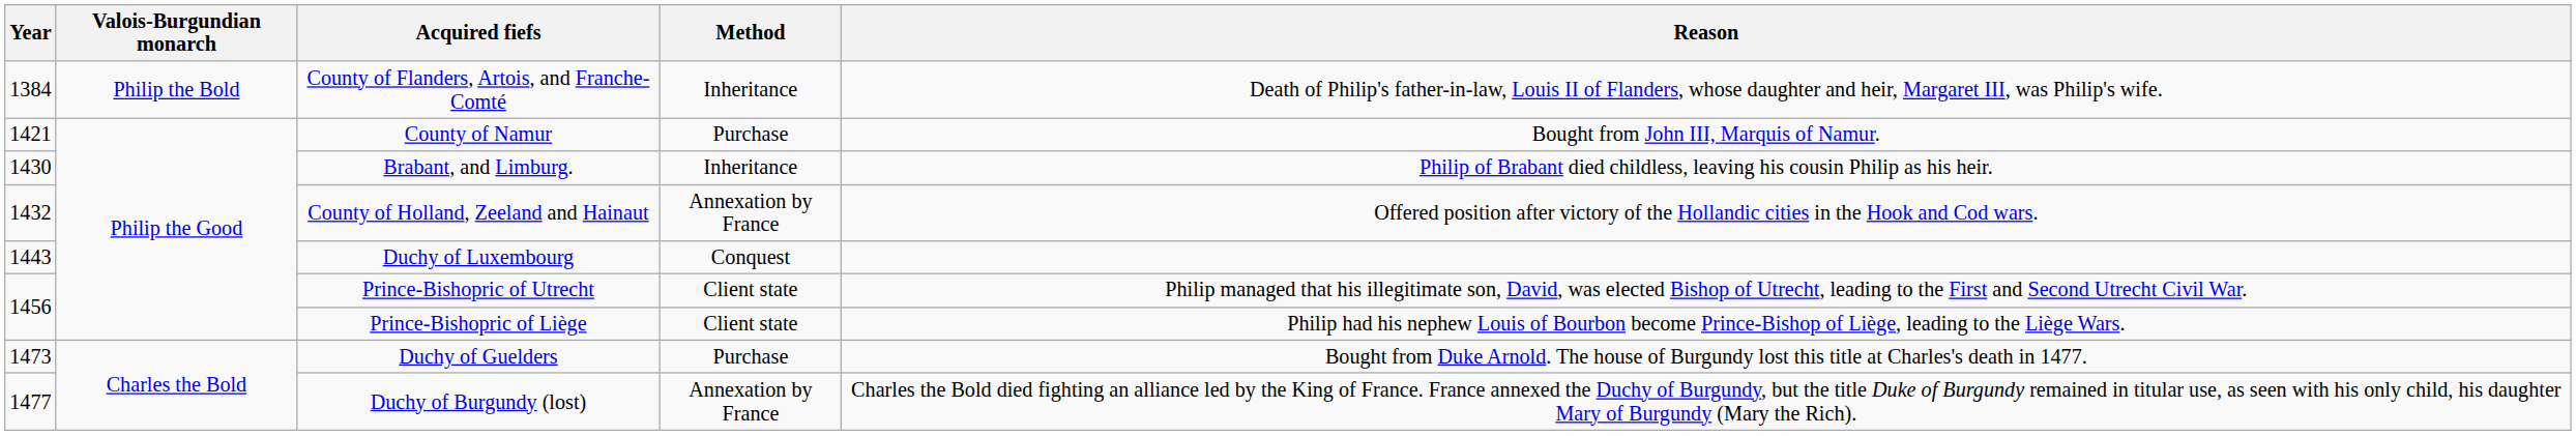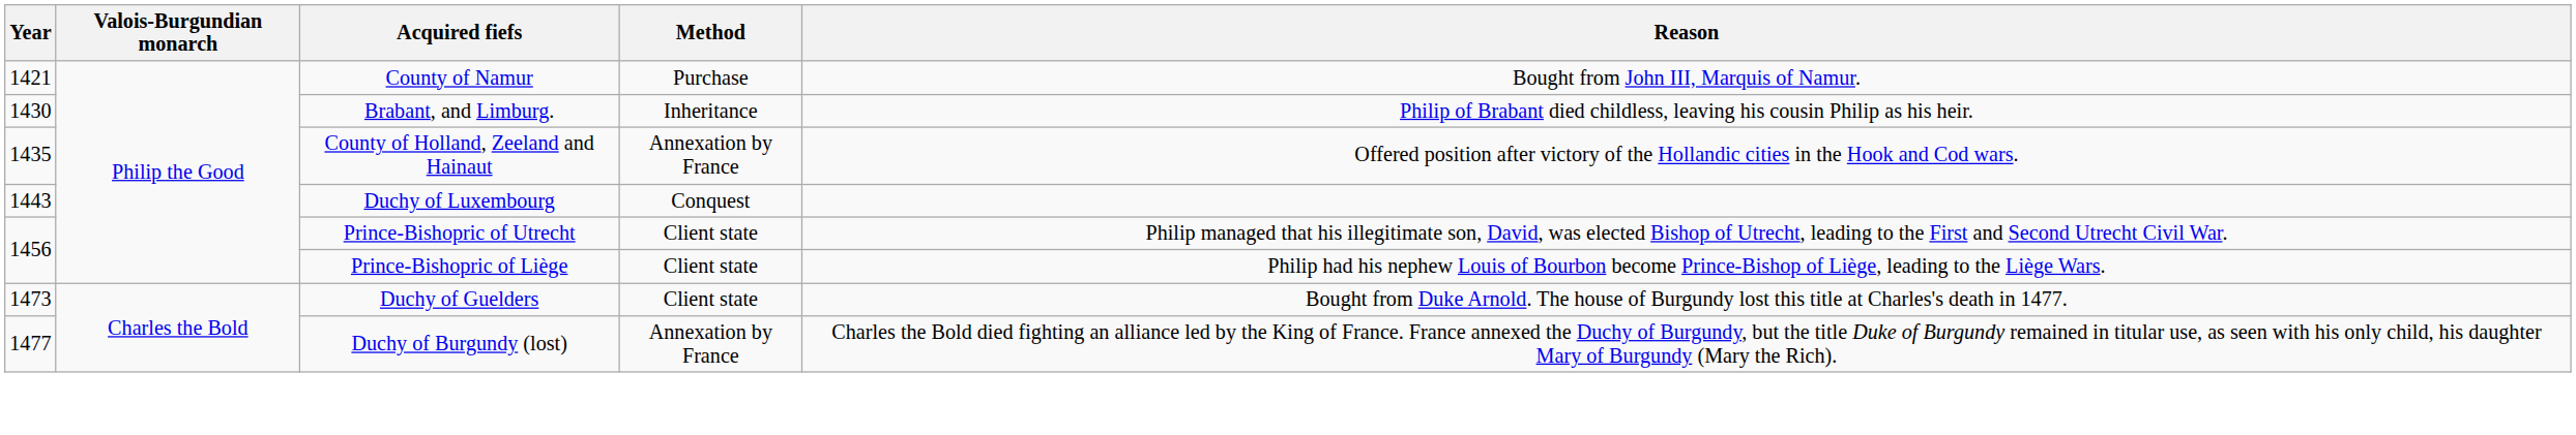 <table class="wikitable" style="text-align:center">
 <tr>
 <th>Year</th>
 <th>Valois-Burgundian monarch</th>
 <th>Acquired fiefs</th>
 <th>Method</th>
 <th>Reason</th>
-</tr>
-<tr>
-<td>1384</td>
-<td><a href='#'>Philip the Bold</a></td>
-<td><a href='#'>County of Flanders</a>, <a href='#'>Artois</a>, and <a href='#'>Franche-Comté</a></td>
-<td>Inheritance</td>
-<td>Death of Philip's father-in-law, <a href='#'>Louis II of Flanders</a>, whose daughter and heir, <a href='#'>Margaret III</a>, was Philip's wife.</td>
 </tr>
 <tr>
 <td>1421</td>
 <td rowspan=6><a href='#'>Philip the Good</a></td>
 <td><a href='#'>County of Namur</a></td>
 <td>Purchase</td>
 <td>Bought from <a href='#'>John III, Marquis of Namur</a>.</td>
 </tr>
 <tr>
 <td>1430</td>
 <td><a href='#'>Brabant</a>, and <a href='#'>Limburg</a>.</td>
 <td>Inheritance</td>
 <td><a href='#'>Philip of Brabant</a> died childless, leaving his cousin Philip as his heir.</td>
 </tr>
 <tr>
-<td>1432</td>
+<td>1435</td>
 <td><a href='#'>County of Holland</a>, <a href='#'>Zeeland</a> and <a href='#'>Hainaut</a></td>
 <td>Annexation by France</td>
 <td>Offered position after victory of the <a href='#'>Hollandic cities</a> in the <a href='#'>Hook and Cod wars</a>.</td>
 </tr>
 <tr>
 <td>1443</td>
 <td><a href='#'>Duchy of Luxembourg</a></td>
 <td>Conquest</td>
 <td></td>
 </tr>
 <tr>
 <td rowspan=2>1456</td>
 <td><a href='#'>Prince-Bishopric of Utrecht</a></td>
 <td>Client state</td>
 <td>Philip managed that his illegitimate son, <a href='#'>David</a>, was elected <a href='#'>Bishop of Utrecht</a>, leading to the <a href='#'>First</a> and <a href='#'>Second Utrecht Civil War</a>.</td>
 </tr>
 <tr>
 <td><a href='#'>Prince-Bishopric of Liège</a></td>
 <td>Client state</td>
 <td>Philip had his nephew <a href='#'>Louis of Bourbon</a> become <a href='#'>Prince-Bishop of Liège</a>, leading to the <a href='#'>Liège Wars</a>.</td>
 </tr>
 <tr>
 <td>1473</td>
 <td rowspan=2><a href='#'>Charles the Bold</a></td>
 <td><a href='#'>Duchy of Guelders</a></td>
-<td>Purchase</td>
+<td>Client state</td>
 <td>Bought from <a href='#'>Duke Arnold</a>. The house of Burgundy lost this title at Charles's death in 1477.</td>
 </tr>
 <tr>
 <td>1477</td>
 <td><a href='#'>Duchy of Burgundy</a> (lost)</td>
 <td>Annexation by France</td>
 <td>Charles the Bold died fighting an alliance led by the King of France. France annexed the <a href='#'>Duchy of Burgundy</a>, but the title <em>Duke of Burgundy</em> remained in titular use, as seen with his only child, his daughter <a href='#'>Mary of Burgundy</a> (Mary the Rich).</td>
 </tr>
 </table>
